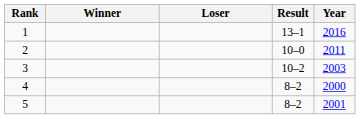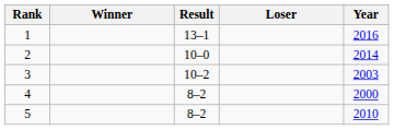 <table class="wikitable sortable">
 <tr>
 <th width=50>Rank</th>
 <th width=150>Winner</th>
+<th width=50>Result</th>
 <th width=150>Loser</th>
-<th width=50>Result</th>
 <th width=50>Year</th>
 </tr>
 <tr>
 <td align=center>1</td>
 <td style="text-align:left;"></td>
+<td style="text-align:center;">13–1</td>
 <td style="text-align:left;"></td>
-<td style="text-align:center;">13–1</td>
 <td align=center><a href='#'>2016</a></td>
 </tr>
 <tr>
 <td align=center>2</td>
 <td style="text-align:left;"></td>
+<td style="text-align:center;">10–0</td>
 <td style="text-align:left;"></td>
-<td style="text-align:center;">10–0</td>
-<td align=center><a href='#'>2011</a></td>
+<td align=center><a href='#'>2014</a></td>
 </tr>
 <tr>
 <td align=center>3</td>
 <td style="text-align:left;"></td>
+<td style="text-align:center;">10–2</td>
 <td style="text-align:left;"></td>
-<td style="text-align:center;">10–2</td>
 <td align=center><a href='#'>2003</a></td>
 </tr>
 <tr>
 <td align=center>4</td>
 <td style="text-align:left;"></td>
+<td style="text-align:center;">8–2</td>
 <td style="text-align:left;"></td>
-<td style="text-align:center;">8–2</td>
 <td align=center><a href='#'>2000</a></td>
 </tr>
 <tr>
 <td align=center>5</td>
 <td style="text-align:left;"></td>
+<td style="text-align:center;">8–2</td>
 <td style="text-align:left;"></td>
-<td style="text-align:center;">8–2</td>
-<td align=center><a href='#'>2001</a></td>
+<td align=center><a href='#'>2010</a></td>
 </tr>
 </table>
